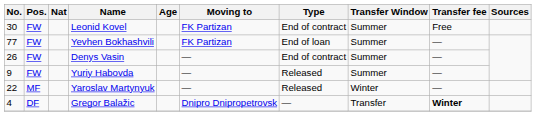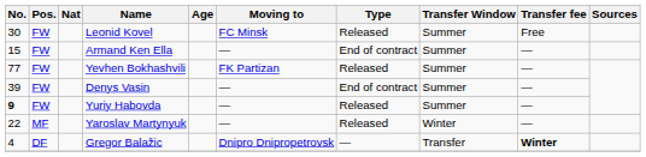 <table class="wikitable">
 <tr>
 <th>No.</th>
 <th>Pos.</th>
 <th>Nat</th>
 <th>Name</th>
 <th>Age</th>
 <th>Moving to</th>
 <th>Type</th>
 <th>Transfer Window</th>
 <th>Transfer fee</th>
 <th>Sources</th>
 </tr>
 <tr>
 <td>30</td>
 <td><a href='#'>FW</a></td>
 <td></td>
 <td><a href='#'>Leonid Kovel</a></td>
 <td></td>
-<td> <a href='#'>FK Partizan</a></td>
+<td> <a href='#'>FC Minsk</a></td>
+<td>Released</td>
+<td>Summer</td>
+<td>Free</td>
+<td></td>
+</tr>
+<tr>
+<td>15</td>
+<td><a href='#'>FW</a></td>
+<td></td>
+<td><a href='#'>Armand Ken Ella</a></td>
+<td></td>
+<td>—</td>
 <td>End of contract</td>
 <td>Summer</td>
-<td>Free</td>
+<td>—</td>
 <td></td>
 </tr>
 <tr>
 <td>77</td>
 <td><a href='#'>FW</a></td>
 <td></td>
 <td><a href='#'>Yevhen Bokhashvili</a></td>
 <td></td>
 <td> <a href='#'>FK Partizan</a></td>
-<td>End of loan</td>
+<td>Released</td>
 <td>Summer</td>
 <td>—</td>
 <td rowspan="3"></td>
 </tr>
 <tr>
-<td>26</td>
+<td>39</td>
 <td><a href='#'>FW</a></td>
 <td></td>
 <td><a href='#'>Denys Vasin</a></td>
 <td></td>
 <td>—</td>
 <td>End of contract</td>
 <td>Summer</td>
 <td>—</td>
 </tr>
 <tr>
-<td>9</td>
+<td><strong>9</strong></td>
 <td><a href='#'>FW</a></td>
 <td></td>
 <td><a href='#'>Yuriy Habovda</a></td>
 <td></td>
 <td>—</td>
 <td>Released</td>
 <td>Summer</td>
 <td>—</td>
 </tr>
 <tr>
 <td>22</td>
 <td><a href='#'>MF</a></td>
 <td></td>
 <td><a href='#'>Yaroslav Martynyuk</a></td>
 <td></td>
 <td>—</td>
 <td>Released</td>
 <td>Winter</td>
 <td>—</td>
 <td></td>
 </tr>
 <tr>
 <td>4</td>
 <td><a href='#'>DF</a></td>
 <td></td>
 <td><a href='#'>Gregor Balažic</a></td>
 <td></td>
 <td><a href='#'>Dnipro Dnipropetrovsk</a></td>
 <td>—</td>
 <td>Transfer</td>
 <td><strong>Winter</strong></td>
 <td></td>
 </tr>
 <tr>
 </tr>
 </table>
